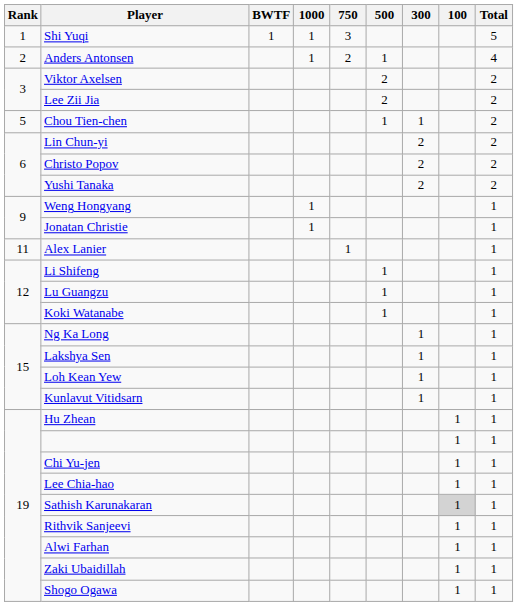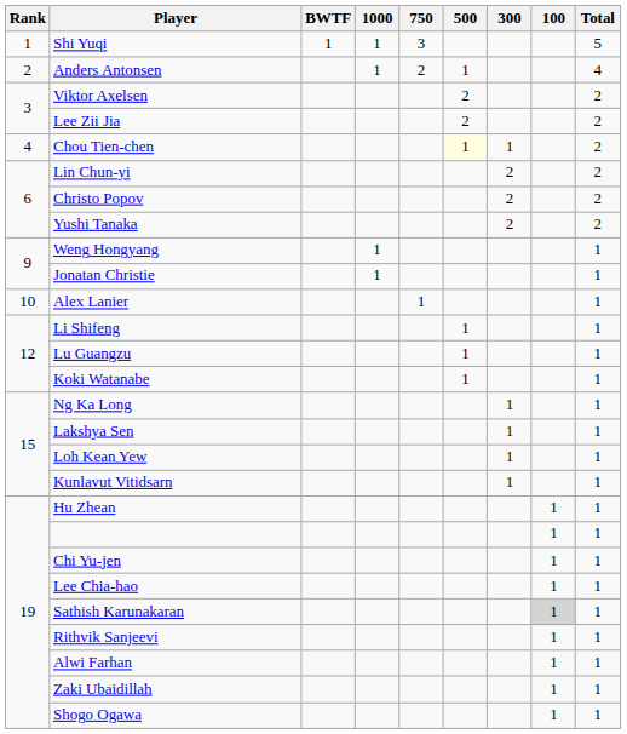 <table class="wikitable" style="font-size:80%; text-align:center">
 <tr>
 <th width="30">Rank</th>
 <th width="200">Player</th>
 <th width="30">BWTF</th>
 <th width="30">1000</th>
 <th width="30">750</th>
 <th width="30">500</th>
 <th width="30">300</th>
 <th width="30">100</th>
 <th width="30">Total</th>
 </tr>
 <tr>
 <td>1</td>
 <td align="left"> <a href='#'>Shi Yuqi</a></td>
 <td>1</td>
 <td>1</td>
 <td>3</td>
 <td></td>
 <td></td>
 <td></td>
 <td>5</td>
 </tr>
 <tr>
 <td>2</td>
 <td align="left"> <a href='#'>Anders Antonsen</a></td>
 <td></td>
 <td>1</td>
 <td>2</td>
 <td>1</td>
 <td></td>
 <td></td>
 <td>4</td>
 </tr>
 <tr>
 <td rowspan="2">3</td>
 <td align="left"> <a href='#'>Viktor Axelsen</a></td>
 <td></td>
 <td></td>
 <td></td>
 <td>2</td>
 <td></td>
 <td></td>
 <td>2</td>
 </tr>
 <tr>
 <td align="left"> <a href='#'>Lee Zii Jia</a></td>
 <td></td>
 <td></td>
 <td></td>
 <td>2</td>
 <td></td>
 <td></td>
 <td>2</td>
 </tr>
 <tr>
-<td>5</td>
+<td>4</td>
 <td align="left"> <a href='#'>Chou Tien-chen</a></td>
 <td></td>
 <td></td>
 <td></td>
-<td>1</td>
+<td style="background: lightyellow;">1</td>
 <td>1</td>
 <td></td>
 <td>2</td>
 </tr>
 <tr>
 <td rowspan="3">6</td>
 <td align="left"> <a href='#'>Lin Chun-yi</a></td>
 <td></td>
 <td></td>
 <td></td>
 <td></td>
 <td>2</td>
 <td></td>
 <td>2</td>
 </tr>
 <tr>
 <td align="left"> <a href='#'>Christo Popov</a></td>
 <td></td>
 <td></td>
 <td></td>
 <td></td>
 <td>2</td>
 <td></td>
 <td>2</td>
 </tr>
 <tr>
 <td align="left"> <a href='#'>Yushi Tanaka</a></td>
 <td></td>
 <td></td>
 <td></td>
 <td></td>
 <td>2</td>
 <td></td>
 <td>2</td>
 </tr>
 <tr>
 <td rowspan="2">9</td>
 <td align="left"> <a href='#'>Weng Hongyang</a></td>
 <td></td>
 <td>1</td>
 <td></td>
 <td></td>
 <td></td>
 <td></td>
 <td>1</td>
 </tr>
 <tr>
 <td align="left"> <a href='#'>Jonatan Christie</a></td>
 <td></td>
 <td>1</td>
 <td></td>
 <td></td>
 <td></td>
 <td></td>
 <td>1</td>
 </tr>
 <tr>
-<td>11</td>
+<td>10</td>
 <td align="left"> <a href='#'>Alex Lanier</a></td>
 <td></td>
 <td></td>
 <td>1</td>
 <td></td>
 <td></td>
 <td></td>
 <td>1</td>
 </tr>
 <tr>
 <td rowspan="3">12</td>
 <td align="left"> <a href='#'>Li Shifeng</a></td>
 <td></td>
 <td></td>
 <td></td>
 <td>1</td>
 <td></td>
 <td></td>
 <td>1</td>
 </tr>
 <tr>
 <td align="left"> <a href='#'>Lu Guangzu</a></td>
 <td></td>
 <td></td>
 <td></td>
 <td>1</td>
 <td></td>
 <td></td>
 <td>1</td>
 </tr>
 <tr>
 <td align="left"> <a href='#'>Koki Watanabe</a></td>
 <td></td>
 <td></td>
 <td></td>
 <td>1</td>
 <td></td>
 <td></td>
 <td>1</td>
 </tr>
 <tr>
 <td rowspan="4">15</td>
 <td align="left"> <a href='#'>Ng Ka Long</a></td>
 <td></td>
 <td></td>
 <td></td>
 <td></td>
 <td>1</td>
 <td></td>
 <td>1</td>
 </tr>
 <tr>
 <td align="left"> <a href='#'>Lakshya Sen</a></td>
 <td></td>
 <td></td>
 <td></td>
 <td></td>
 <td>1</td>
 <td></td>
 <td>1</td>
 </tr>
 <tr>
 <td align="left"> <a href='#'>Loh Kean Yew</a></td>
 <td></td>
 <td></td>
 <td></td>
 <td></td>
 <td>1</td>
 <td></td>
 <td>1</td>
 </tr>
 <tr>
 <td align="left"> <a href='#'>Kunlavut Vitidsarn</a></td>
 <td></td>
 <td></td>
 <td></td>
 <td></td>
 <td>1</td>
 <td></td>
 <td>1</td>
 </tr>
 <tr>
 <td rowspan=9>19</td>
 <td align="left"> <a href='#'>Hu Zhean</a></td>
 <td></td>
 <td></td>
 <td></td>
 <td></td>
 <td></td>
 <td>1</td>
 <td>1</td>
 </tr>
 <tr>
 <td align="left"></td>
 <td></td>
 <td></td>
 <td></td>
 <td></td>
 <td></td>
 <td>1</td>
 <td>1</td>
 </tr>
 <tr>
 <td align="left"> <a href='#'>Chi Yu-jen</a></td>
 <td></td>
 <td></td>
 <td></td>
 <td></td>
 <td></td>
 <td>1</td>
 <td>1</td>
 </tr>
 <tr>
 <td align="left"> <a href='#'>Lee Chia-hao</a></td>
 <td></td>
 <td></td>
 <td></td>
 <td></td>
 <td></td>
 <td>1</td>
 <td>1</td>
 </tr>
 <tr>
 <td align="left"> <a href='#'>Sathish Karunakaran</a></td>
 <td></td>
 <td></td>
 <td></td>
 <td></td>
 <td></td>
 <td style="background: lightgrey;">1</td>
 <td>1</td>
 </tr>
 <tr>
 <td align="left"> <a href='#'>Rithvik Sanjeevi</a></td>
 <td></td>
 <td></td>
 <td></td>
 <td></td>
 <td></td>
 <td>1</td>
 <td>1</td>
 </tr>
 <tr>
 <td align="left"> <a href='#'>Alwi Farhan</a></td>
 <td></td>
 <td></td>
 <td></td>
 <td></td>
 <td></td>
 <td>1</td>
 <td>1</td>
 </tr>
 <tr>
 <td align="left"> <a href='#'>Zaki Ubaidillah</a></td>
 <td></td>
 <td></td>
 <td></td>
 <td></td>
 <td></td>
 <td>1</td>
 <td>1</td>
 </tr>
 <tr>
 <td align="left"> <a href='#'>Shogo Ogawa</a></td>
 <td></td>
 <td></td>
 <td></td>
 <td></td>
 <td></td>
 <td>1</td>
 <td>1</td>
 </tr>
 </table>
